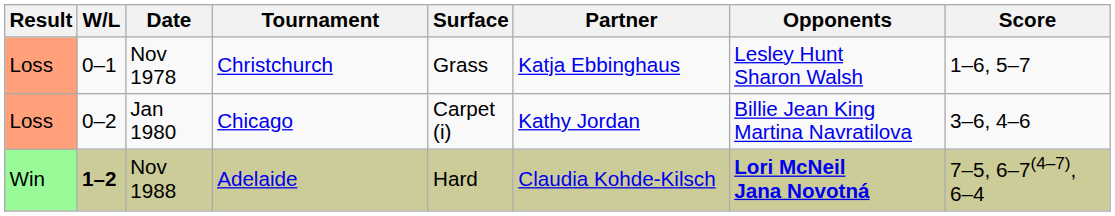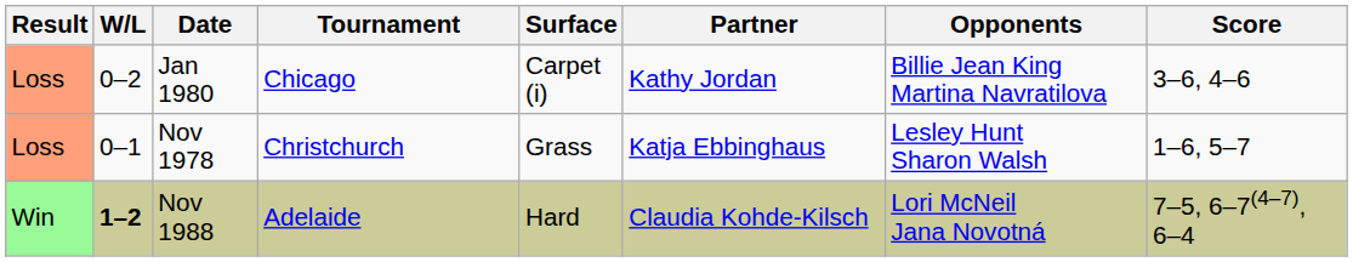 <table class="sortable wikitable">
 <tr>
 <th style="width:40px">Result</th>
 <th style="width:30px" class="unsortable">W/L</th>
 <th style="width:60px">Date</th>
 <th style="width:160px">Tournament</th>
 <th style="width:55px">Surface</th>
 <th style="width:160px">Partner</th>
 <th style="width:160px">Opponents</th>
 <th style="width:120px" class="unsortable">Score</th>
 </tr>
 <tr>
 <td style="background:#ffa07a;">Loss</td>
+<td>0–2</td>
+<td>Jan 1980</td>
+<td><a href='#'>Chicago</a></td>
+<td>Carpet (i)</td>
+<td> <a href='#'>Kathy Jordan</a></td>
+<td> <a href='#'>Billie Jean King</a> <br>  <a href='#'>Martina Navratilova</a></td>
+<td>3–6, 4–6</td>
+</tr>
+<tr>
+<td style="background:#ffa07a;">Loss</td>
 <td>0–1</td>
 <td>Nov 1978</td>
 <td><a href='#'>Christchurch</a></td>
 <td>Grass</td>
 <td> <a href='#'>Katja Ebbinghaus</a></td>
 <td> <a href='#'>Lesley Hunt</a> <br>  <a href='#'>Sharon Walsh</a></td>
 <td>1–6, 5–7</td>
 </tr>
-<tr>
-<td style="background:#ffa07a;">Loss</td>
-<td>0–2</td>
-<td>Jan 1980</td>
-<td><a href='#'>Chicago</a></td>
-<td>Carpet (i)</td>
-<td> <a href='#'>Kathy Jordan</a></td>
-<td> <a href='#'>Billie Jean King</a> <br>  <a href='#'>Martina Navratilova</a></td>
-<td>3–6, 4–6</td>
-</tr>
 <tr bgcolor="#CCCC99">
 <td style="background:#98fb98;">Win</td>
 <td><strong>1–2</strong></td>
 <td>Nov 1988</td>
 <td><a href='#'>Adelaide</a></td>
 <td>Hard</td>
 <td> <a href='#'>Claudia Kohde-Kilsch</a></td>
-<td><strong> <a href='#'>Lori McNeil</a> <br>  <a href='#'>Jana Novotná</a></strong></td>
+<td> <a href='#'>Lori McNeil</a> <br>  <a href='#'>Jana Novotná</a></td>
 <td>7–5, 6–7<sup>(4–7)</sup>, 6–4</td>
 </tr>
 </table>
